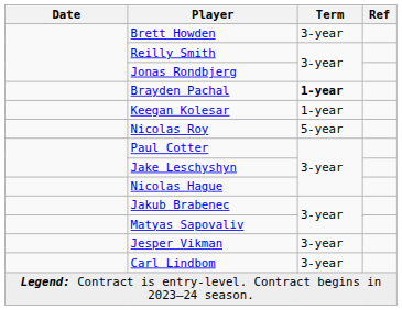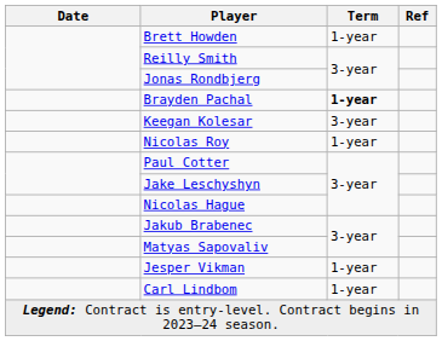 <table class="wikitable">
 <tr>
 <th style="width: 10em;">Date</th>
 <th style="width: 14em;">Player</th>
 <th style="width: 5em;">Term</th>
 <th style="width: 2.5em;">Ref</th>
 </tr>
 <tr>
 <td rowspan=3></td>
 <td><a href='#'>Brett Howden</a></td>
-<td>3-year</td>
+<td>1-year</td>
 <td></td>
 </tr>
 <tr>
 <td><a href='#'>Reilly Smith</a></td>
 <td rowspan=2>3-year</td>
 <td></td>
 </tr>
 <tr>
 <td><a href='#'>Jonas Rondbjerg</a></td>
 <td></td>
 </tr>
 <tr>
 <td></td>
 <td><a href='#'>Brayden Pachal</a></td>
 <td><strong>1-year</strong></td>
 <td></td>
 </tr>
 <tr>
 <td></td>
 <td><a href='#'>Keegan Kolesar</a></td>
-<td>1-year</td>
+<td>3-year</td>
 <td></td>
 </tr>
 <tr>
 <td></td>
 <td><a href='#'>Nicolas Roy</a></td>
-<td>5-year</td>
+<td>1-year</td>
 <td></td>
 </tr>
 <tr>
 <td rowspan=2></td>
 <td><a href='#'>Paul Cotter</a></td>
 <td rowspan=3>3-year</td>
 <td></td>
 </tr>
 <tr>
 <td><a href='#'>Jake Leschyshyn</a></td>
 <td></td>
 </tr>
 <tr>
 <td></td>
 <td><a href='#'>Nicolas Hague</a></td>
 <td></td>
 </tr>
 <tr>
 <td></td>
 <td><a href='#'>Jakub Brabenec</a></td>
 <td rowspan=2>3-year</td>
 <td></td>
 </tr>
 <tr>
 <td></td>
 <td><a href='#'>Matyas Sapovaliv</a></td>
 <td></td>
 </tr>
 <tr>
 <td></td>
 <td><a href='#'>Jesper Vikman</a></td>
-<td>3-year</td>
+<td>1-year</td>
 <td></td>
 </tr>
 <tr>
 <td></td>
 <td><a href='#'>Carl Lindbom</a></td>
-<td>3-year</td>
+<td>1-year</td>
 <td></td>
 </tr>
 <tr>
 <td colspan="6" style="text-align:center" bgcolor="eeeeee"><strong><em>Legend:</em></strong>  Contract is entry-level.  Contract begins in 2023–24 season.</td>
 </tr>
 </table>
